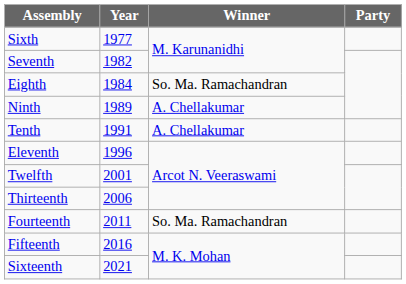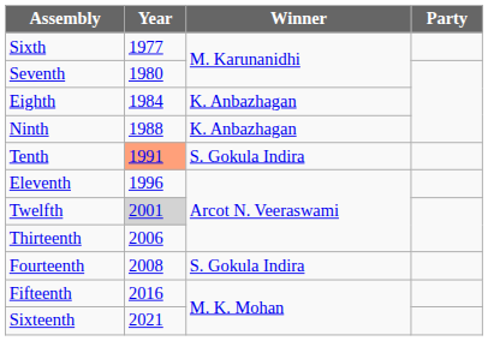 <table class="wikitable" width="50%">
 <tr>
 <th style="background-color:#666666; color:white">Assembly</th>
 <th style="background-color:#666666; color:white">Year</th>
 <th style="background-color:#666666; color:white">Winner</th>
 <th style="background-color:#666666; color:white" colspan="2">Party</th>
 </tr>
 <tr>
 <td><a href='#'>Sixth</a></td>
 <td><a href='#'>1977</a></td>
 <td rowspan=2><a href='#'>M. Karunanidhi</a></td>
 <td></td>
 </tr>
 <tr>
 <td><a href='#'>Seventh</a></td>
-<td><a href='#'>1982</a></td>
+<td><a href='#'>1980</a></td>
 </tr>
 <tr>
 <td><a href='#'>Eighth</a></td>
 <td><a href='#'>1984</a></td>
-<td>So. Ma. Ramachandran</td>
+<td><a href='#'>K. Anbazhagan</a></td>
 </tr>
 <tr>
 <td><a href='#'>Ninth</a></td>
-<td><a href='#'>1989</a></td>
-<td><a href='#'>A. Chellakumar</a></td>
+<td><a href='#'>1988</a></td>
+<td><a href='#'>K. Anbazhagan</a></td>
 </tr>
 <tr>
 <td><a href='#'>Tenth</a></td>
-<td><a href='#'>1991</a></td>
-<td><a href='#'>A. Chellakumar</a></td>
+<td style="background: lightsalmon;"><a href='#'>1991</a></td>
+<td><a href='#'>S. Gokula Indira</a></td>
 <td></td>
 </tr>
 <tr>
 <td><a href='#'>Eleventh</a></td>
 <td><a href='#'>1996</a></td>
 <td rowspan=3><a href='#'>Arcot N. Veeraswami</a></td>
 <td></td>
 </tr>
 <tr>
 <td><a href='#'>Twelfth</a></td>
-<td><a href='#'>2001</a></td>
+<td style="background: lightgrey;"><a href='#'>2001</a></td>
 </tr>
 <tr>
 <td><a href='#'>Thirteenth</a></td>
 <td><a href='#'>2006</a></td>
 </tr>
 <tr>
 <td><a href='#'>Fourteenth</a></td>
-<td><a href='#'>2011</a></td>
-<td>So. Ma. Ramachandran</td>
+<td><a href='#'>2008</a></td>
+<td><a href='#'>S. Gokula Indira</a></td>
 <td></td>
 </tr>
 <tr>
 <td><a href='#'>Fifteenth</a></td>
 <td><a href='#'>2016</a></td>
 <td rowspan=2><a href='#'>M. K. Mohan</a></td>
 <td></td>
 </tr>
 <tr>
 <td><a href='#'>Sixteenth</a></td>
 <td><a href='#'>2021</a></td>
 </tr>
 </table>
